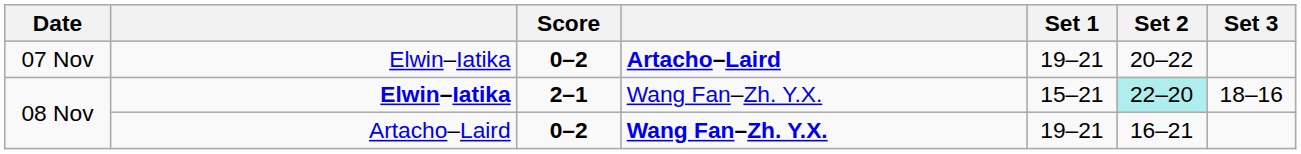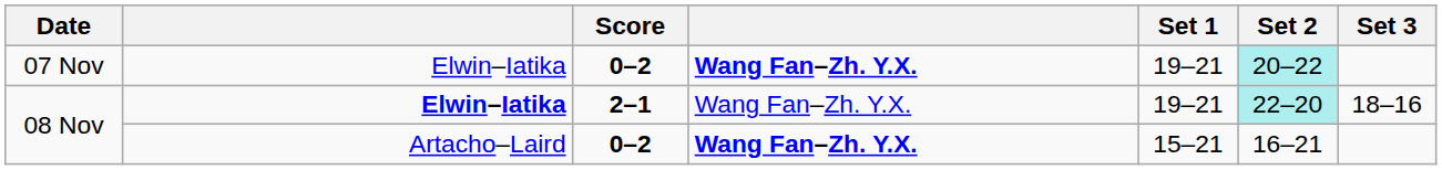 <table class="wikitable" style="text-align: center; font-size:90% ">
 <tr>
 <th width="60">Date</th>
 <th align="right" width="250"></th>
 <th width="60">Score</th>
 <th align="left" width="250"></th>
 <th width="50">Set 1</th>
 <th width="50">Set 2</th>
 <th width="50">Set 3</th>
 </tr>
 <tr>
 <td>07 Nov</td>
 <td align=right><a href='#'>Elwin</a>–<a href='#'>Iatika</a> </td>
 <td align=center><strong>0–2</strong></td>
-<td align=left><strong> <a href='#'>Artacho</a>–<a href='#'>Laird</a></strong></td>
+<td align=left><strong> <a href='#'>Wang Fan</a>–<a href='#'>Zh. Y.X.</a></strong></td>
 <td>19–21</td>
-<td>20–22</td>
+<td style="background: paleturquoise;">20–22</td>
 <td></td>
 </tr>
 <tr>
 <td rowspan=2>08 Nov</td>
 <td align=right><strong><a href='#'>Elwin</a>–<a href='#'>Iatika</a> </strong></td>
 <td align=center><strong>2–1</strong></td>
 <td align=left> <a href='#'>Wang Fan</a>–<a href='#'>Zh. Y.X.</a></td>
-<td>15–21</td>
+<td>19–21</td>
 <td style="background: paleturquoise;">22–20</td>
 <td>18–16</td>
 </tr>
 <tr>
 <td align=right><a href='#'>Artacho</a>–<a href='#'>Laird</a> </td>
 <td align=center><strong>0–2</strong></td>
 <td align=left><strong> <a href='#'>Wang Fan</a>–<a href='#'>Zh. Y.X.</a></strong></td>
-<td>19–21</td>
+<td>15–21</td>
 <td>16–21</td>
 <td></td>
 </tr>
 </table>
